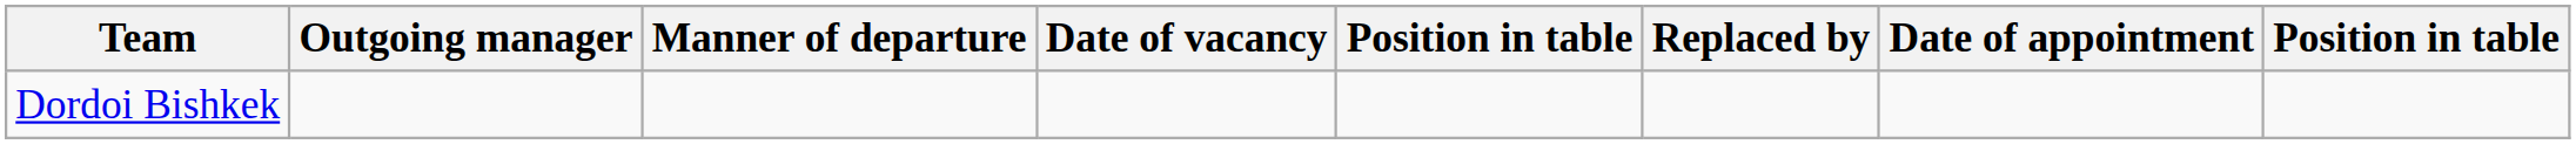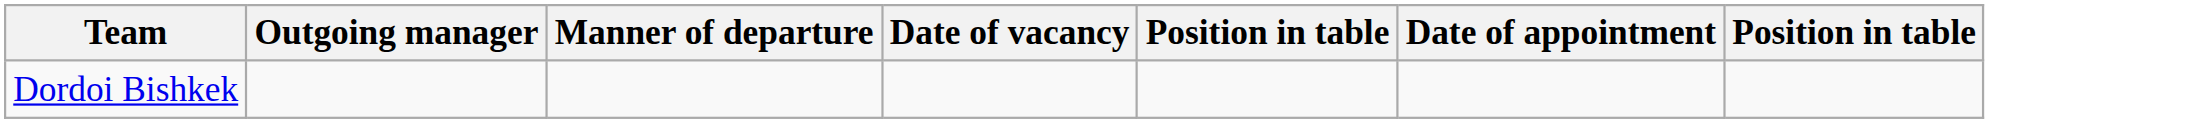 <table class="wikitable">
 <tr>
 <th>Team</th>
 <th>Outgoing manager</th>
 <th>Manner of departure</th>
 <th>Date of vacancy</th>
 <th>Position in table</th>
-<th>Replaced by</th>
 <th>Date of appointment</th>
 <th>Position in table</th>
 </tr>
 <tr>
 <td><a href='#'>Dordoi Bishkek</a></td>
 <td></td>
 <td></td>
 <td></td>
 <td></td>
 <td></td>
 <td></td>
-<td></td>
 </tr>
 </table>
